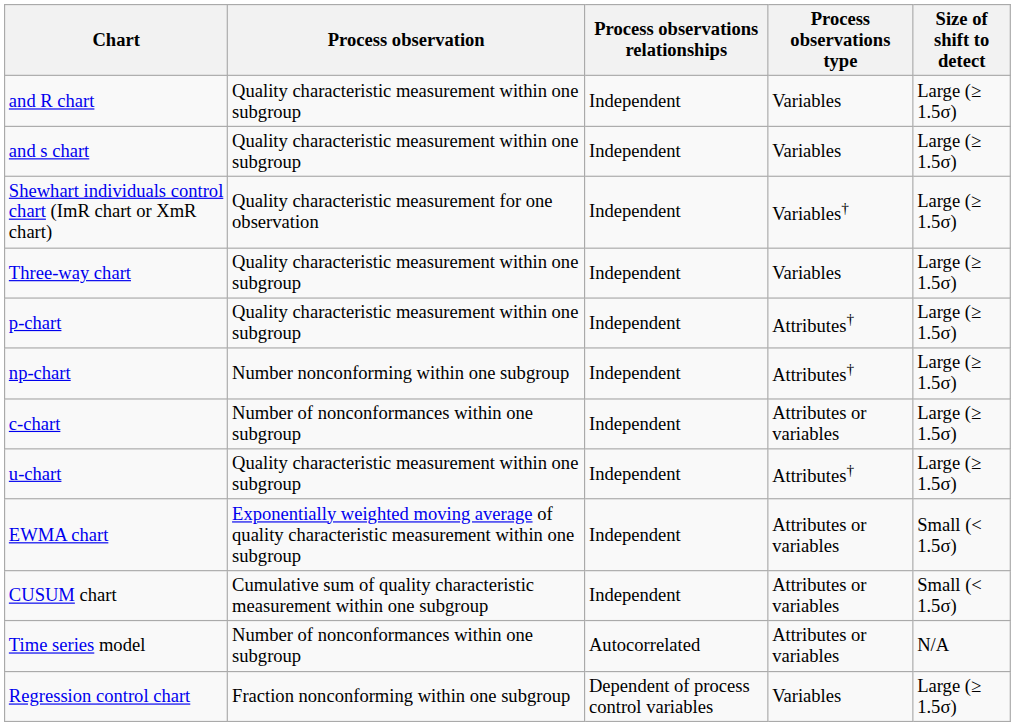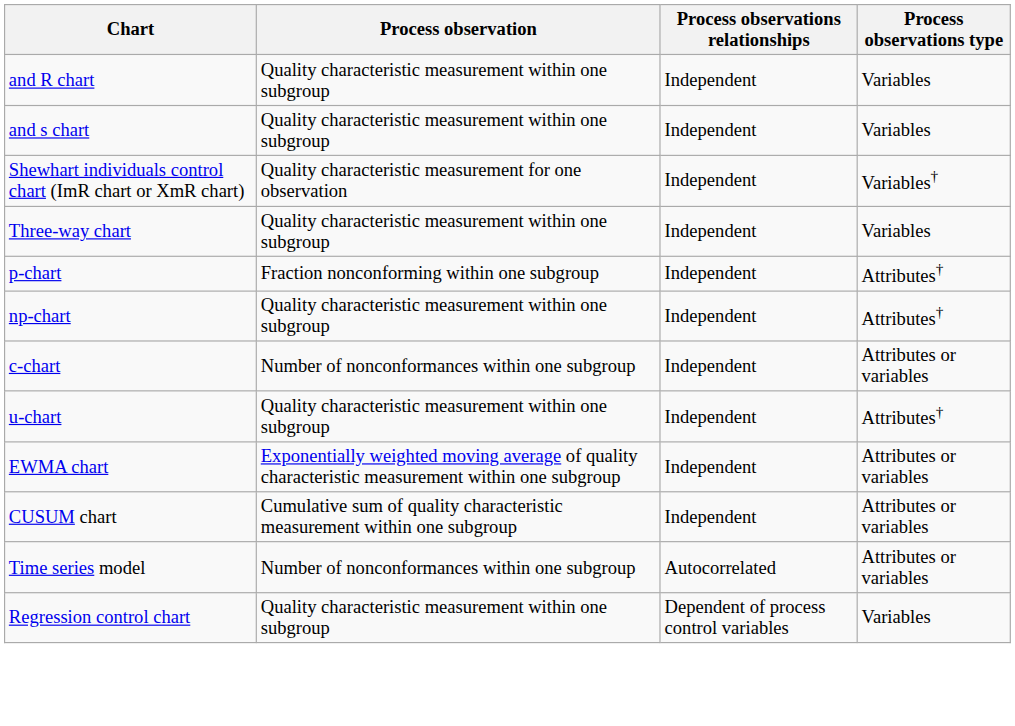 <table class="wikitable">
 <tr>
 <th>Chart</th>
 <th>Process observation</th>
 <th>Process observations relationships</th>
 <th>Process observations type</th>
-<th>Size of shift to detect</th>
 </tr>
 <tr>
 <td><a href='#'> and R chart</a></td>
 <td>Quality characteristic measurement within one subgroup</td>
 <td>Independent</td>
 <td>Variables</td>
-<td>Large (≥ 1.5σ)</td>
 </tr>
 <tr>
 <td><a href='#'> and s chart</a></td>
 <td>Quality characteristic measurement within one subgroup</td>
 <td>Independent</td>
 <td>Variables</td>
-<td>Large (≥ 1.5σ)</td>
 </tr>
 <tr>
 <td><a href='#'>Shewhart individuals control chart</a> (ImR chart or XmR chart)</td>
 <td>Quality characteristic measurement for one observation</td>
 <td>Independent</td>
 <td>Variables<sup>†</sup></td>
-<td>Large (≥ 1.5σ)</td>
 </tr>
 <tr>
 <td><a href='#'>Three-way chart</a></td>
 <td>Quality characteristic measurement within one subgroup</td>
 <td>Independent</td>
 <td>Variables</td>
-<td>Large (≥ 1.5σ)</td>
 </tr>
 <tr>
 <td><a href='#'>p-chart</a></td>
+<td>Fraction nonconforming within one subgroup</td>
+<td>Independent</td>
+<td>Attributes<sup>†</sup></td>
+</tr>
+<tr>
+<td><a href='#'>np-chart</a></td>
 <td>Quality characteristic measurement within one subgroup</td>
 <td>Independent</td>
 <td>Attributes<sup>†</sup></td>
-<td>Large (≥ 1.5σ)</td>
-</tr>
-<tr>
-<td><a href='#'>np-chart</a></td>
-<td>Number nonconforming within one subgroup</td>
-<td>Independent</td>
-<td>Attributes<sup>†</sup></td>
-<td>Large (≥ 1.5σ)</td>
 </tr>
 <tr>
 <td><a href='#'>c-chart</a></td>
 <td>Number of nonconformances within one subgroup</td>
 <td>Independent</td>
 <td>Attributes or variables</td>
-<td>Large (≥ 1.5σ)</td>
 </tr>
 <tr>
 <td><a href='#'>u-chart</a></td>
 <td>Quality characteristic measurement within one subgroup</td>
 <td>Independent</td>
 <td>Attributes<sup>†</sup></td>
-<td>Large (≥ 1.5σ)</td>
 </tr>
 <tr>
 <td><a href='#'>EWMA chart</a></td>
 <td><a href='#'>Exponentially weighted moving average</a> of quality characteristic measurement within one subgroup</td>
 <td>Independent</td>
 <td>Attributes or variables</td>
-<td>Small (< 1.5σ)</td>
 </tr>
 <tr>
 <td><a href='#'>CUSUM</a> chart</td>
 <td>Cumulative sum of quality characteristic measurement within one subgroup</td>
 <td>Independent</td>
 <td>Attributes or variables</td>
-<td>Small (< 1.5σ)</td>
 </tr>
 <tr>
 <td><a href='#'>Time series</a> model</td>
 <td>Number of nonconformances within one subgroup</td>
 <td>Autocorrelated</td>
 <td>Attributes or variables</td>
-<td>N/A</td>
 </tr>
 <tr>
 <td><a href='#'>Regression control chart</a></td>
-<td>Fraction nonconforming within one subgroup</td>
+<td>Quality characteristic measurement within one subgroup</td>
 <td>Dependent of process control variables</td>
 <td>Variables</td>
-<td>Large (≥ 1.5σ)</td>
 </tr>
 </table>
